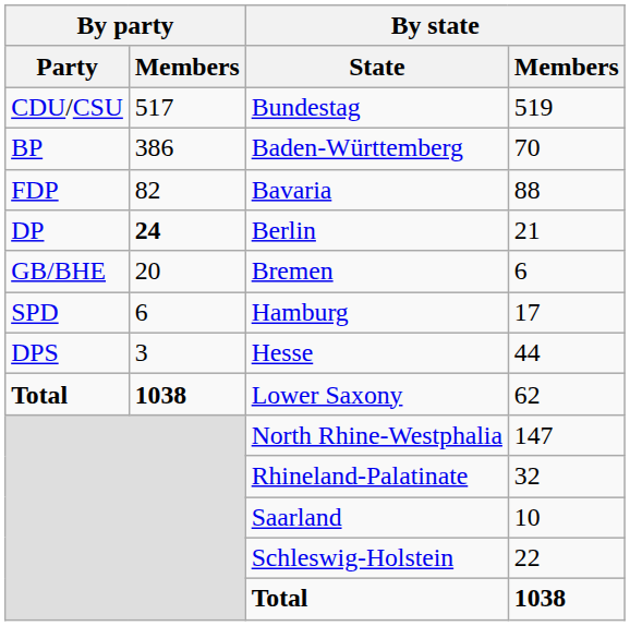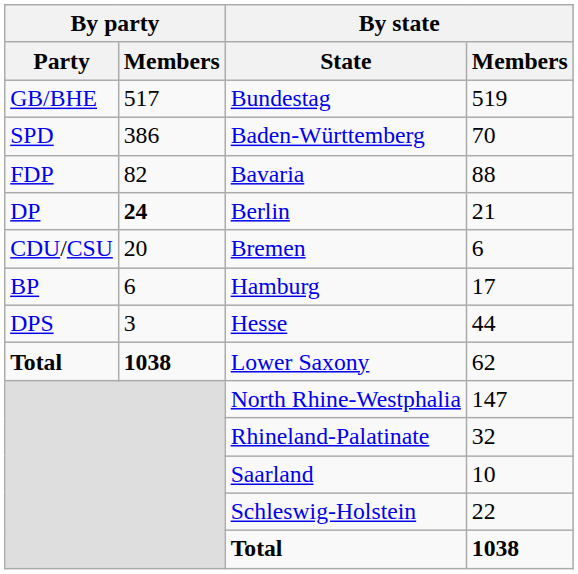 <table class="wikitable">
 <tr>
 <th colspan=2>By party</th>
 <th colspan=2>By state</th>
 </tr>
 <tr ->
 <th>Party</th>
 <th>Members</th>
 <th>State</th>
 <th>Members</th>
 </tr>
 <tr>
-<td><a href='#'>CDU</a>/<a href='#'>CSU</a></td>
+<td><a href='#'>GB/BHE</a></td>
 <td>517</td>
 <td><a href='#'>Bundestag</a></td>
 <td>519</td>
 </tr>
 <tr>
-<td><a href='#'>BP</a></td>
+<td><a href='#'>SPD</a></td>
 <td>386</td>
 <td><a href='#'>Baden-Württemberg</a></td>
 <td>70</td>
 </tr>
 <tr>
 <td><a href='#'>FDP</a></td>
 <td>82</td>
 <td><a href='#'>Bavaria</a></td>
 <td>88</td>
 </tr>
 <tr>
 <td><a href='#'>DP</a></td>
 <td><strong>24</strong></td>
 <td><a href='#'>Berlin</a></td>
 <td>21</td>
 </tr>
 <tr>
-<td><a href='#'>GB/BHE</a></td>
+<td><a href='#'>CDU</a>/<a href='#'>CSU</a></td>
 <td>20</td>
 <td><a href='#'>Bremen</a></td>
 <td>6</td>
 </tr>
 <tr>
-<td><a href='#'>SPD</a></td>
+<td><a href='#'>BP</a></td>
 <td>6</td>
 <td><a href='#'>Hamburg</a></td>
 <td>17</td>
 </tr>
 <tr>
 <td><a href='#'>DPS</a></td>
 <td>3</td>
 <td><a href='#'>Hesse</a></td>
 <td>44</td>
 </tr>
 <tr>
 <td><strong>Total</strong></td>
 <td><strong>1038</strong></td>
 <td><a href='#'>Lower Saxony</a></td>
 <td>62</td>
 </tr>
 <tr>
 <td colspan="2" rowspan="5" style="background:#dedede;"></td>
 <td><a href='#'>North Rhine-Westphalia</a></td>
 <td>147</td>
 </tr>
 <tr>
 <td><a href='#'>Rhineland-Palatinate</a></td>
 <td>32</td>
 </tr>
 <tr>
 <td><a href='#'>Saarland</a></td>
 <td>10</td>
 </tr>
 <tr>
 <td><a href='#'>Schleswig-Holstein</a></td>
 <td>22</td>
 </tr>
 <tr>
 <td><strong>Total</strong></td>
 <td><strong>1038</strong></td>
 </tr>
 </table>
